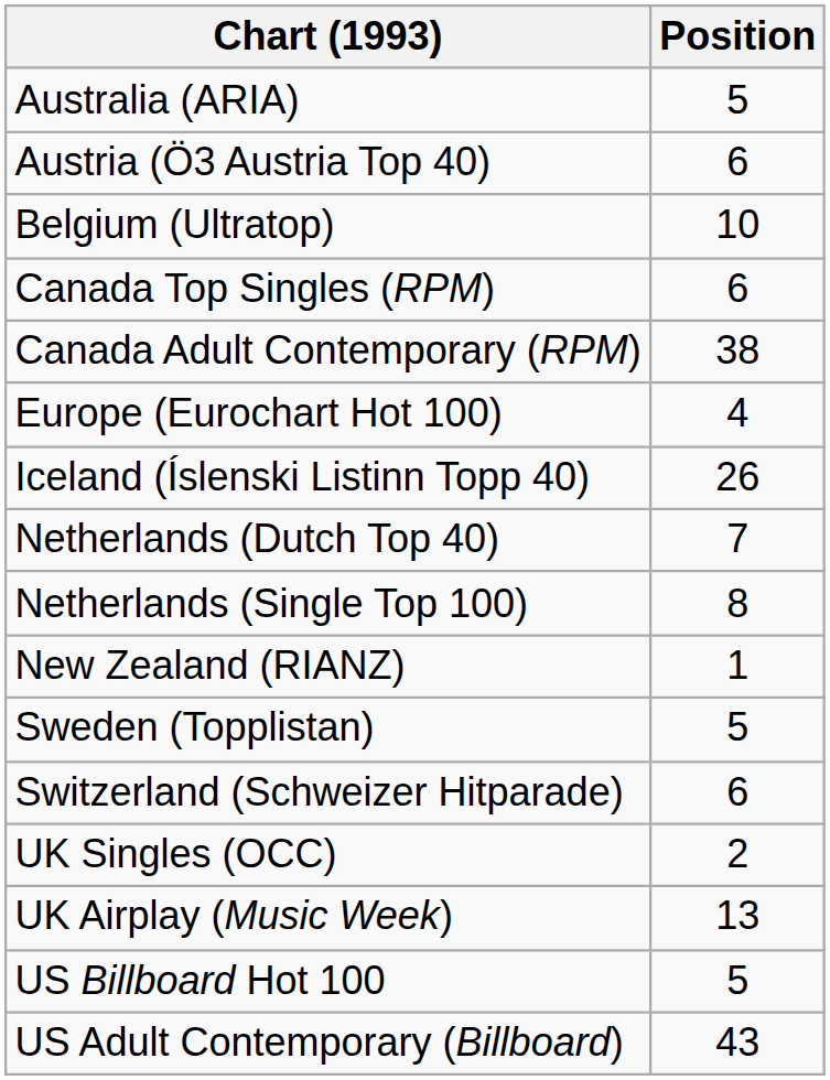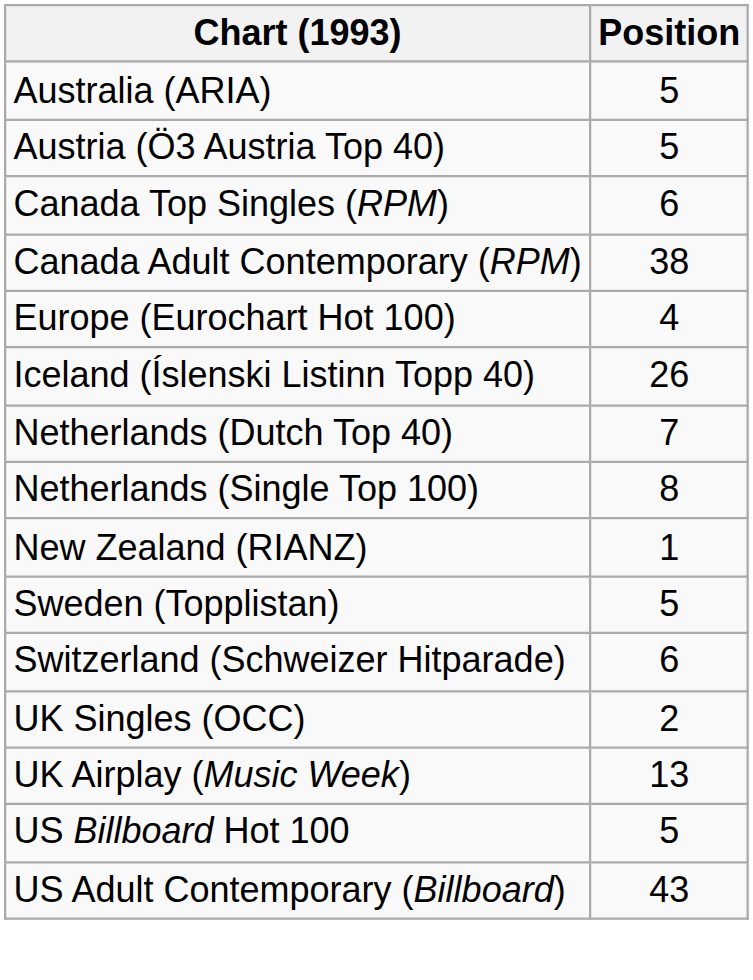 <table class="wikitable sortable">
 <tr>
 <th>Chart (1993)</th>
 <th>Position</th>
 </tr>
 <tr>
 <td>Australia (ARIA)</td>
 <td align="center">5</td>
 </tr>
 <tr>
 <td>Austria (Ö3 Austria Top 40)</td>
-<td align="center">6</td>
-</tr>
-<tr>
-<td>Belgium (Ultratop)</td>
-<td align="center">10</td>
+<td align="center">5</td>
 </tr>
 <tr>
 <td>Canada Top Singles (<em>RPM</em>)</td>
 <td align="center">6</td>
 </tr>
 <tr>
 <td>Canada Adult Contemporary (<em>RPM</em>)</td>
 <td align="center">38</td>
 </tr>
 <tr>
 <td>Europe (Eurochart Hot 100)</td>
 <td align="center">4</td>
 </tr>
 <tr>
 <td>Iceland (Íslenski Listinn Topp 40)</td>
 <td align="center">26</td>
 </tr>
 <tr>
 <td>Netherlands (Dutch Top 40)</td>
 <td align="center">7</td>
 </tr>
 <tr>
 <td>Netherlands (Single Top 100)</td>
 <td align="center">8</td>
 </tr>
 <tr>
 <td>New Zealand (RIANZ)</td>
 <td align="center">1</td>
 </tr>
 <tr>
 <td>Sweden (Topplistan)</td>
 <td align="center">5</td>
 </tr>
 <tr>
 <td>Switzerland (Schweizer Hitparade)</td>
 <td align="center">6</td>
 </tr>
 <tr>
 <td>UK Singles (OCC)</td>
 <td align="center">2</td>
 </tr>
 <tr>
 <td>UK Airplay (<em>Music Week</em>)</td>
 <td align="center">13</td>
 </tr>
 <tr>
 <td>US <em>Billboard</em> Hot 100</td>
 <td align="center">5</td>
 </tr>
 <tr>
 <td>US Adult Contemporary (<em>Billboard</em>)</td>
 <td align="center">43</td>
 </tr>
 </table>
